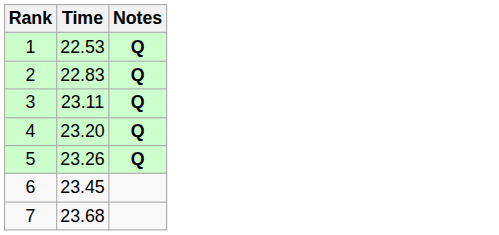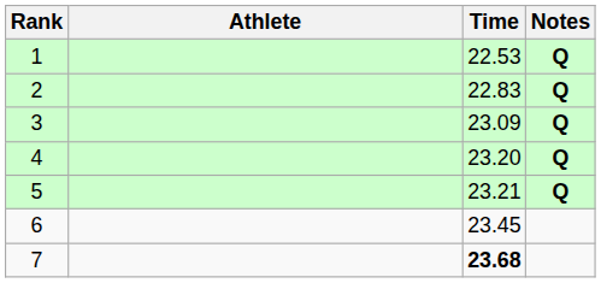 <table class="wikitable" style="text-align:center">
 <tr>
 <th>Rank</th>
+<th Style="width:18em">Athlete</th>
 <th>Time</th>
 <th>Notes</th>
 </tr>
 <tr style="background:#cfc">
 <td>1</td>
+<td align=left></td>
 <td>22.53</td>
 <td><strong>Q</strong></td>
 </tr>
 <tr style="background:#cfc">
 <td>2</td>
+<td align=left></td>
 <td>22.83</td>
 <td><strong>Q</strong></td>
 </tr>
 <tr style="background:#cfc">
 <td>3</td>
-<td>23.11</td>
+<td align=left></td>
+<td>23.09</td>
 <td><strong>Q</strong></td>
 </tr>
 <tr style="background:#cfc">
 <td>4</td>
+<td align=left></td>
 <td>23.20</td>
 <td><strong>Q</strong></td>
 </tr>
 <tr style="background:#cfc">
 <td>5</td>
-<td>23.26</td>
+<td align=left></td>
+<td>23.21</td>
 <td><strong>Q</strong></td>
 </tr>
 <tr>
 <td>6</td>
+<td align=left></td>
 <td>23.45</td>
 <td></td>
 </tr>
 <tr>
 <td>7</td>
-<td>23.68</td>
+<td align=left></td>
+<td><strong>23.68</strong></td>
 <td></td>
 </tr>
 </table>
